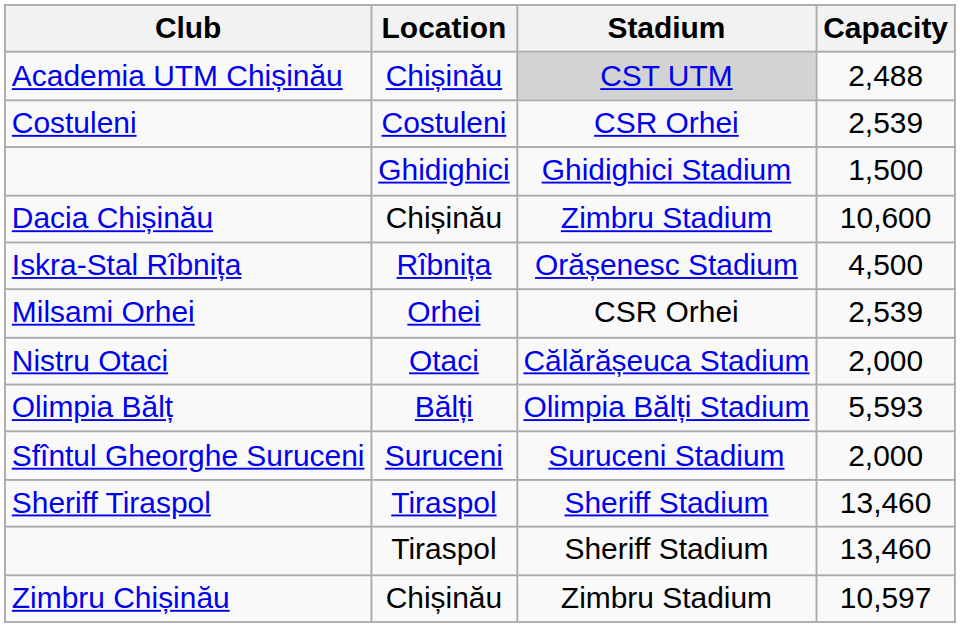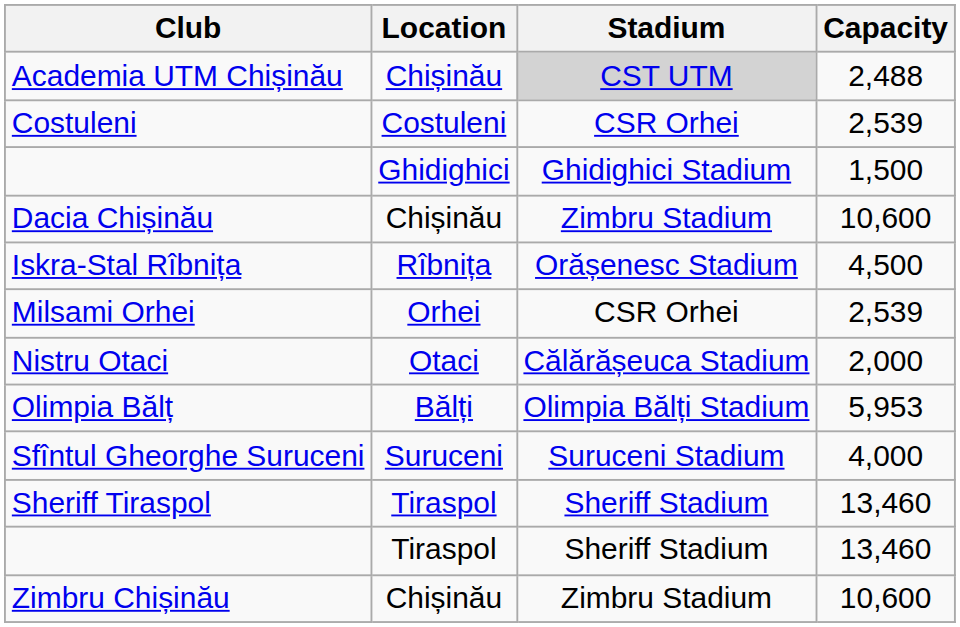 <table class="wikitable sortable" style="text-align:center;">
 <tr>
 <th>Club</th>
 <th>Location</th>
 <th>Stadium</th>
 <th>Capacity</th>
 </tr>
 <tr>
 <td style="text-align:left;"><a href='#'>Academia UTM Chișinău</a></td>
 <td><a href='#'>Chișinău</a></td>
 <td style="background: lightgrey;"><a href='#'>CST UTM</a></td>
 <td>2,488</td>
 </tr>
 <tr>
 <td style="text-align:left;"><a href='#'>Costuleni</a></td>
 <td><a href='#'>Costuleni</a></td>
 <td><a href='#'>CSR Orhei</a></td>
 <td>2,539</td>
 </tr>
 <tr>
 <td style="text-align:left;"></td>
 <td><a href='#'>Ghidighici</a></td>
 <td><a href='#'>Ghidighici Stadium</a></td>
 <td>1,500</td>
 </tr>
 <tr>
 <td style="text-align:left;"><a href='#'>Dacia Chișinău</a></td>
 <td>Chișinău</td>
 <td><a href='#'>Zimbru Stadium</a></td>
 <td>10,600</td>
 </tr>
 <tr>
 <td style="text-align:left;"><a href='#'>Iskra-Stal Rîbnița</a></td>
 <td><a href='#'>Rîbnița</a></td>
 <td><a href='#'>Orășenesc Stadium</a></td>
 <td>4,500</td>
 </tr>
 <tr>
 <td style="text-align:left;"><a href='#'>Milsami Orhei</a></td>
 <td><a href='#'>Orhei</a></td>
 <td>CSR Orhei</td>
 <td>2,539</td>
 </tr>
 <tr>
 <td style="text-align:left;"><a href='#'>Nistru Otaci</a></td>
 <td><a href='#'>Otaci</a></td>
 <td><a href='#'>Călărășeuca Stadium</a></td>
 <td>2,000</td>
 </tr>
 <tr>
 <td style="text-align:left;"><a href='#'>Olimpia Bălț</a></td>
 <td><a href='#'>Bălți</a></td>
 <td><a href='#'>Olimpia Bălți Stadium</a></td>
-<td>5,593</td>
+<td>5,953</td>
 </tr>
 <tr>
 <td style="text-align:left;"><a href='#'>Sfîntul Gheorghe Suruceni</a></td>
 <td><a href='#'>Suruceni</a></td>
 <td><a href='#'>Suruceni Stadium</a></td>
-<td>2,000</td>
+<td>4,000</td>
 </tr>
 <tr>
 <td style="text-align:left;"><a href='#'>Sheriff Tiraspol</a></td>
 <td><a href='#'>Tiraspol</a></td>
 <td><a href='#'>Sheriff Stadium</a></td>
 <td>13,460</td>
 </tr>
 <tr>
 <td style="text-align:left;"></td>
 <td>Tiraspol</td>
 <td>Sheriff Stadium</td>
 <td>13,460</td>
 </tr>
 <tr>
 <td style="text-align:left;"><a href='#'>Zimbru Chișinău</a></td>
 <td>Chișinău</td>
 <td>Zimbru Stadium</td>
-<td>10,597</td>
+<td>10,600</td>
 </tr>
 </table>
